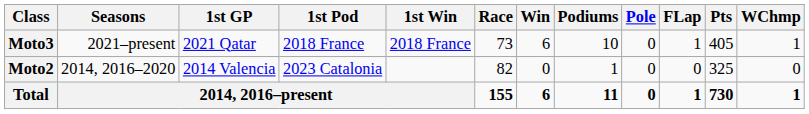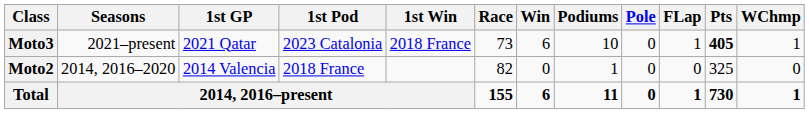 <table class="wikitable" style="text-align:right;">
 <tr>
 <th>Class</th>
 <th>Seasons</th>
 <th>1st GP</th>
 <th>1st Pod</th>
 <th>1st Win</th>
 <th>Race</th>
 <th>Win</th>
 <th>Podiums</th>
 <th><a href='#'>Pole</a></th>
 <th>FLap</th>
 <th>Pts</th>
 <th>WChmp</th>
 </tr>
 <tr>
 <th>Moto3</th>
 <td>2021–present</td>
 <td style="text-align:left;"><a href='#'>2021 Qatar</a></td>
-<td style="text-align:left;"><a href='#'>2018 France</a></td>
+<td style="text-align:left;"><a href='#'>2023 Catalonia</a></td>
 <td style="text-align:left;"><a href='#'>2018 France</a></td>
 <td>73</td>
 <td>6</td>
 <td>10</td>
 <td>0</td>
 <td>1</td>
-<td>405</td>
+<td><strong>405</strong></td>
 <td>1</td>
 </tr>
 <tr>
 <th>Moto2</th>
 <td>2014, 2016–2020</td>
 <td style="text-align:left;"><a href='#'>2014 Valencia</a></td>
-<td style="text-align:left;"><a href='#'>2023 Catalonia</a></td>
+<td style="text-align:left;"><a href='#'>2018 France</a></td>
 <td style="text-align:left;"></td>
 <td>82</td>
 <td>0</td>
 <td>1</td>
 <td>0</td>
 <td>0</td>
 <td>325</td>
 <td>0</td>
 </tr>
 <tr>
 <th>Total</th>
 <th colspan="4">2014, 2016–present</th>
 <td><strong>155</strong></td>
 <td><strong>6</strong></td>
 <td><strong>11</strong></td>
 <td><strong>0</strong></td>
 <td><strong>1</strong></td>
 <td><strong>730</strong></td>
 <td><strong>1</strong></td>
 </tr>
 </table>
